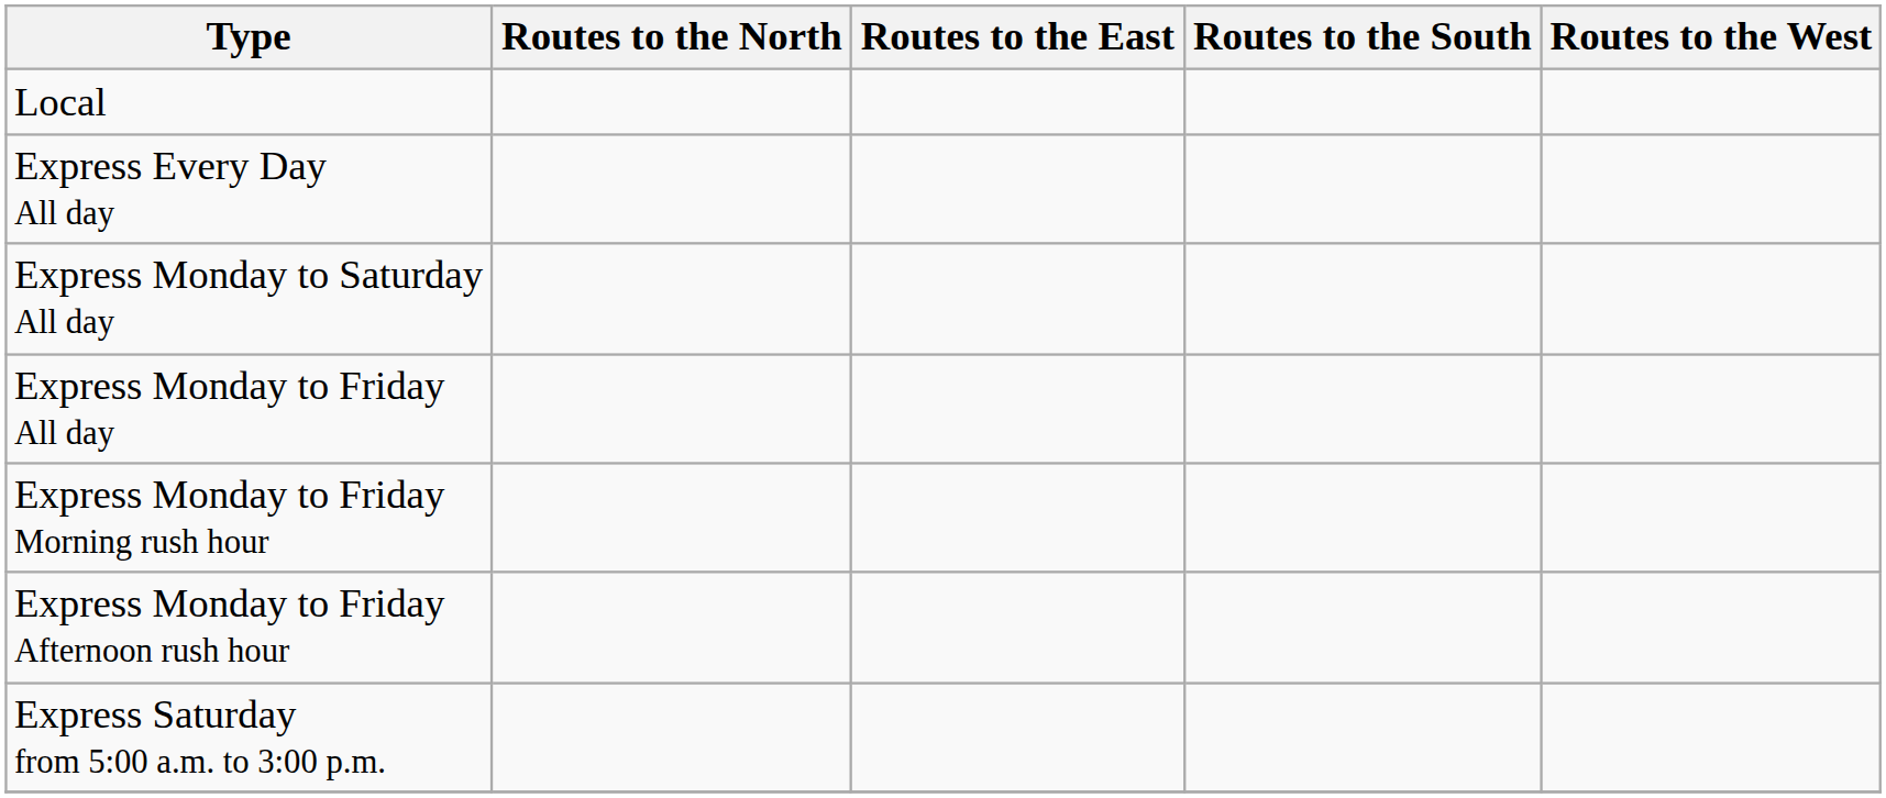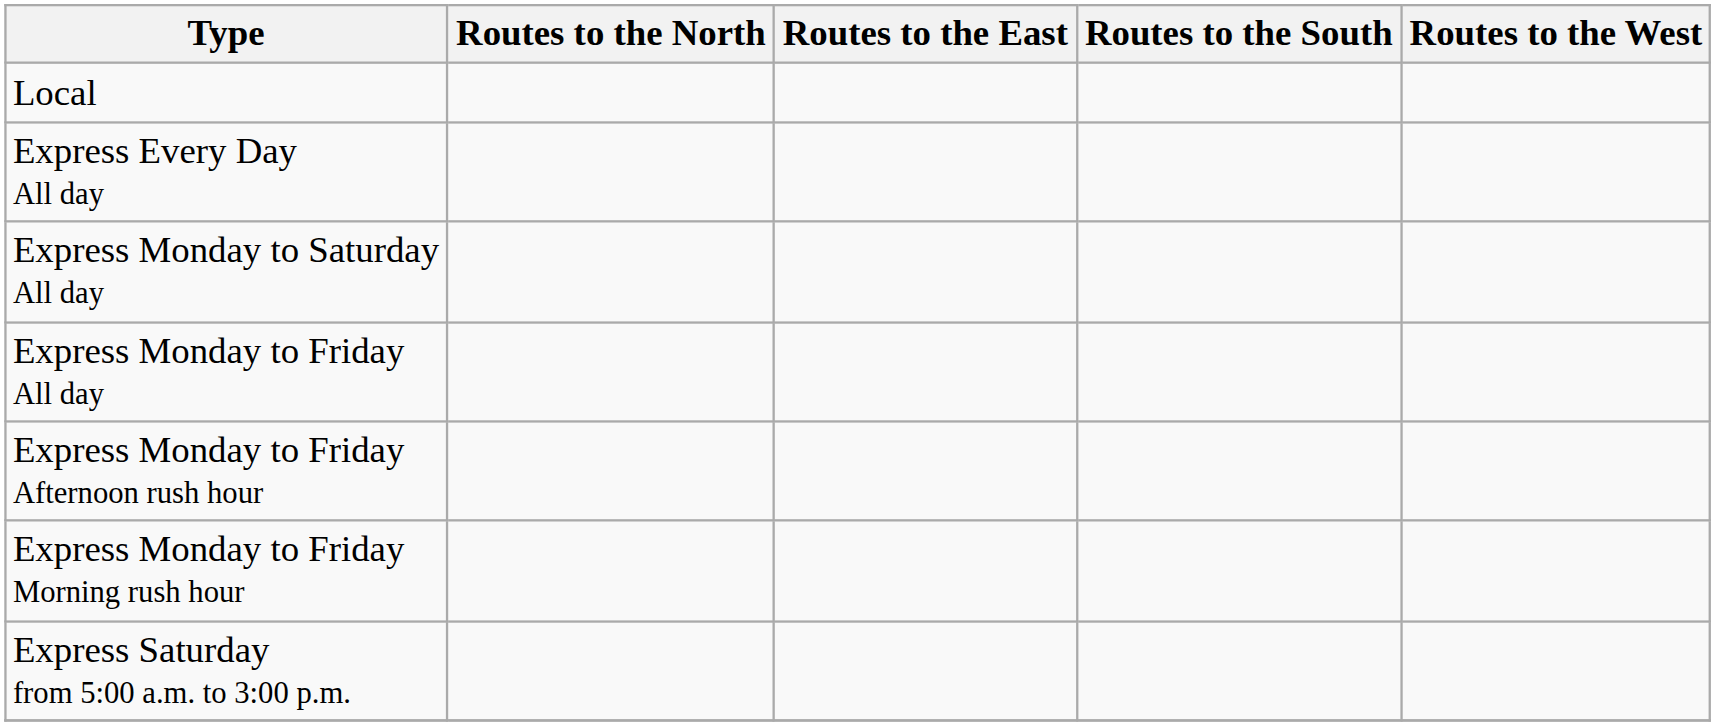 <table class="wikitable" style="margin:1em auto;">
 <tr>
 <th>Type</th>
 <th>Routes to the North</th>
 <th>Routes to the East</th>
 <th>Routes to the South</th>
 <th>Routes to the West</th>
 </tr>
 <tr>
 <td>Local</td>
 <td></td>
 <td></td>
 <td></td>
 <td></td>
 </tr>
 <tr>
 <td>Express Every Day <br><small>All day</small></td>
 <td></td>
 <td></td>
 <td></td>
 <td></td>
 </tr>
 <tr>
 <td>Express Monday to Saturday <br><small>All day</small></td>
 <td></td>
 <td></td>
 <td></td>
 <td></td>
 </tr>
 <tr>
 <td>Express Monday to Friday <br><small>All day</small></td>
 <td></td>
 <td></td>
 <td></td>
 <td></td>
 </tr>
 <tr>
-<td>Express Monday to Friday <br><small>Morning rush hour</small></td>
+<td>Express Monday to Friday <br><small>Afternoon rush hour</small></td>
 <td></td>
 <td></td>
 <td></td>
 <td></td>
 </tr>
 <tr>
-<td>Express Monday to Friday <br><small>Afternoon rush hour</small></td>
+<td>Express Monday to Friday <br><small>Morning rush hour</small></td>
 <td></td>
 <td></td>
 <td></td>
 <td></td>
 </tr>
 <tr>
 <td>Express Saturday <br><small>from 5:00 a.m. to 3:00 p.m.</small></td>
 <td></td>
 <td></td>
 <td></td>
 <td></td>
 </tr>
 <tr>
 </tr>
 </table>
